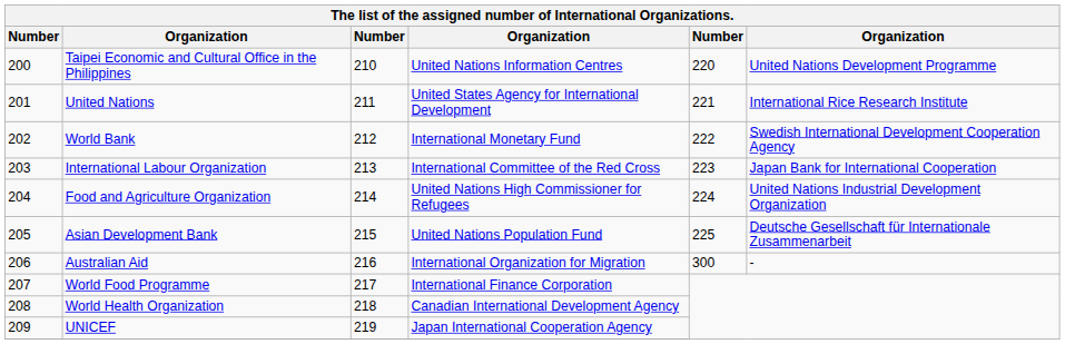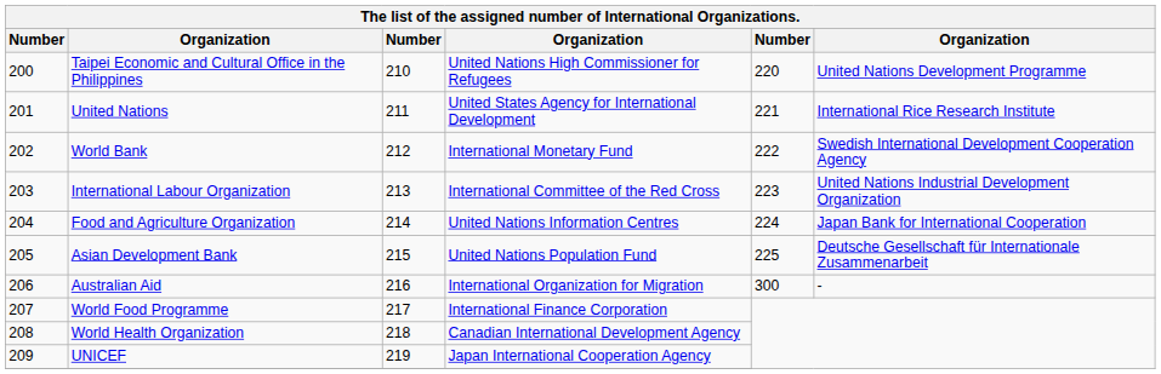 <table class="wikitable top">
 <tr>
 <th colspan="6">The list of the assigned number of International Organizations.</th>
 </tr>
 <tr>
 <th>Number</th>
 <th>Organization</th>
 <th>Number</th>
 <th>Organization</th>
 <th>Number</th>
 <th>Organization</th>
 </tr>
 <tr>
 <td>200</td>
 <td><a href='#'>Taipei Economic and Cultural Office in the Philippines</a></td>
 <td>210</td>
-<td><a href='#'>United Nations Information Centres</a></td>
+<td><a href='#'>United Nations High Commissioner for Refugees</a></td>
 <td>220</td>
 <td><a href='#'>United Nations Development Programme</a></td>
 </tr>
 <tr>
 <td>201</td>
 <td><a href='#'>United Nations</a></td>
 <td>211</td>
 <td><a href='#'>United States Agency for International Development</a></td>
 <td>221</td>
 <td><a href='#'>International Rice Research Institute</a></td>
 </tr>
 <tr>
 <td>202</td>
 <td><a href='#'>World Bank</a></td>
 <td>212</td>
 <td><a href='#'>International Monetary Fund</a></td>
 <td>222</td>
 <td><a href='#'>Swedish International Development Cooperation Agency</a></td>
 </tr>
 <tr>
 <td>203</td>
 <td><a href='#'>International Labour Organization</a></td>
 <td>213</td>
 <td><a href='#'>International Committee of the Red Cross</a></td>
 <td>223</td>
-<td><a href='#'>Japan Bank for International Cooperation</a></td>
+<td><a href='#'>United Nations Industrial Development Organization</a></td>
 </tr>
 <tr>
 <td>204</td>
 <td><a href='#'>Food and Agriculture Organization</a></td>
 <td>214</td>
-<td><a href='#'>United Nations High Commissioner for Refugees</a></td>
+<td><a href='#'>United Nations Information Centres</a></td>
 <td>224</td>
-<td><a href='#'>United Nations Industrial Development Organization</a></td>
+<td><a href='#'>Japan Bank for International Cooperation</a></td>
 </tr>
 <tr>
 <td>205</td>
 <td><a href='#'>Asian Development Bank</a></td>
 <td>215</td>
 <td><a href='#'>United Nations Population Fund</a></td>
 <td>225</td>
 <td><a href='#'>Deutsche Gesellschaft für Internationale Zusammenarbeit</a></td>
 </tr>
 <tr>
 <td>206</td>
 <td><a href='#'>Australian Aid</a></td>
 <td>216</td>
 <td><a href='#'>International Organization for Migration</a></td>
 <td>300</td>
 <td>-</td>
 </tr>
 <tr>
 <td>207</td>
 <td><a href='#'>World Food Programme</a></td>
 <td>217</td>
 <td><a href='#'>International Finance Corporation</a></td>
 </tr>
 <tr>
 <td>208</td>
 <td><a href='#'>World Health Organization</a></td>
 <td>218</td>
 <td><a href='#'>Canadian International Development Agency</a></td>
 </tr>
 <tr>
 <td>209</td>
 <td><a href='#'>UNICEF</a></td>
 <td>219</td>
 <td><a href='#'>Japan International Cooperation Agency</a></td>
 </tr>
 <tr>
 </tr>
 </table>
